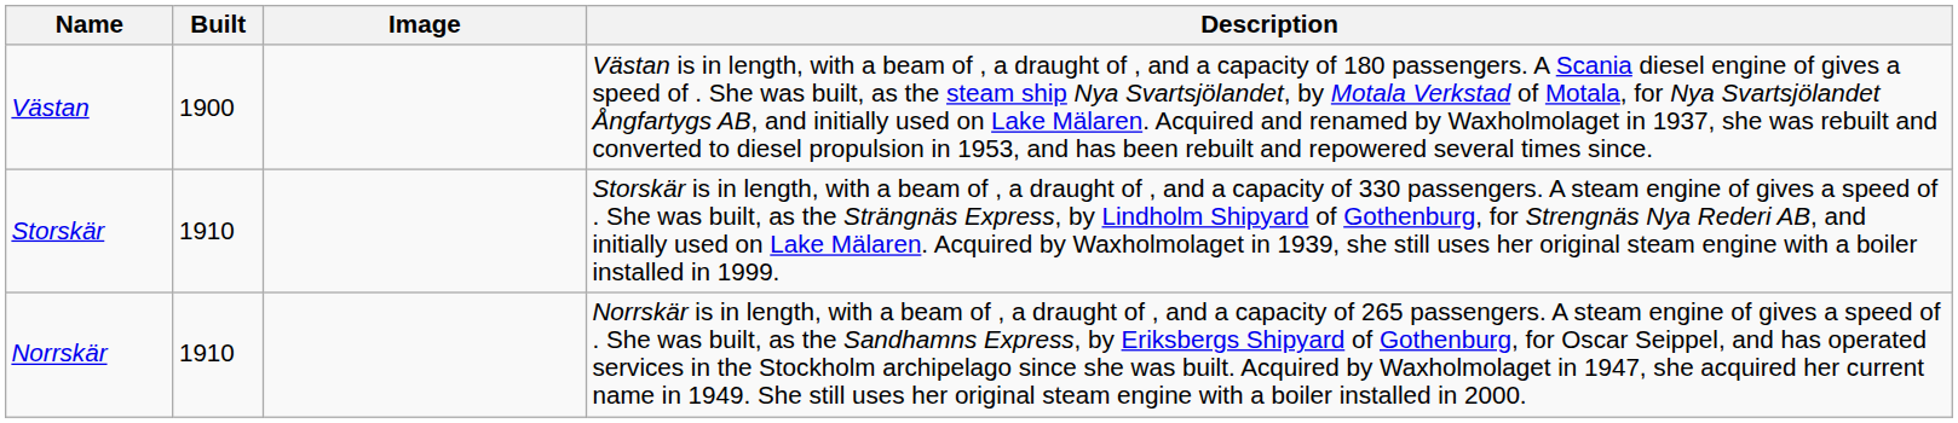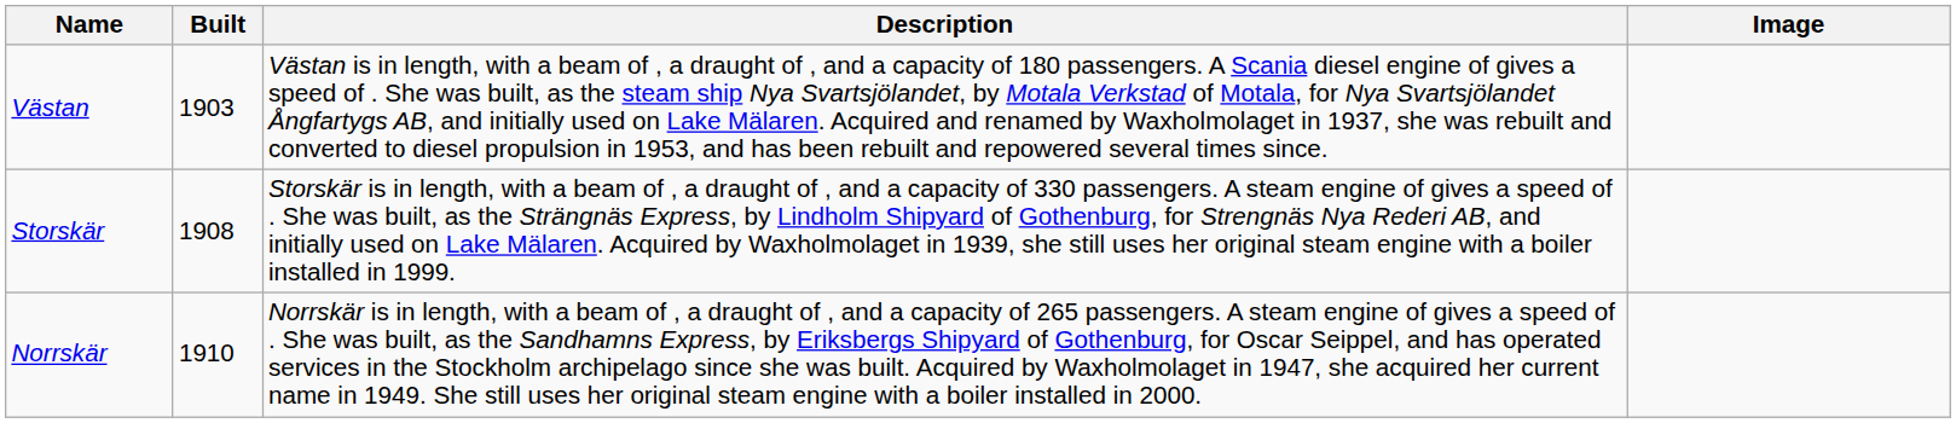 <table class="wikitable sortable">
 <tr>
 <th width="100">Name</th>
 <th width="50">Built</th>
+<th class="unsortable">Description</th>
 <th class="unsortable" width="200">Image</th>
-<th class="unsortable">Description</th>
 </tr>
 <tr ->
 <td><a href='#'><em>Västan</em></a></td>
-<td>1900</td>
+<td>1903</td>
+<td><em>Västan</em> is  in length, with a beam of , a draught of , and a capacity of 180 passengers. A <a href='#'>Scania</a> diesel engine of  gives a speed of . She was built, as the <a href='#'>steam ship</a> <em>Nya Svartsjölandet</em>, by <em><a href='#'>Motala Verkstad</a></em> of <a href='#'>Motala</a>, for <em>Nya Svartsjölandet Ångfartygs AB</em>, and initially used on <a href='#'>Lake Mälaren</a>. Acquired and renamed by Waxholmolaget in 1937, she was rebuilt and converted to diesel propulsion in 1953, and has been rebuilt and repowered several times since.</td>
 <td></td>
-<td><em>Västan</em> is  in length, with a beam of , a draught of , and a capacity of 180 passengers. A <a href='#'>Scania</a> diesel engine of  gives a speed of . She was built, as the <a href='#'>steam ship</a> <em>Nya Svartsjölandet</em>, by <em><a href='#'>Motala Verkstad</a></em> of <a href='#'>Motala</a>, for <em>Nya Svartsjölandet Ångfartygs AB</em>, and initially used on <a href='#'>Lake Mälaren</a>. Acquired and renamed by Waxholmolaget in 1937, she was rebuilt and converted to diesel propulsion in 1953, and has been rebuilt and repowered several times since.</td>
 </tr>
 <tr ->
 <td><a href='#'><em>Storskär</em></a></td>
-<td>1910</td>
+<td>1908</td>
+<td><em>Storskär</em> is  in length, with a beam of , a draught of , and a capacity of 330 passengers. A steam engine of  gives a speed of . She was built, as the <em>Strängnäs Express</em>, by <a href='#'>Lindholm Shipyard</a> of <a href='#'>Gothenburg</a>, for <em>Strengnäs Nya Rederi AB</em>, and initially used on <a href='#'>Lake Mälaren</a>. Acquired by Waxholmolaget in 1939, she still uses her original steam engine with a boiler installed in 1999.</td>
 <td></td>
-<td><em>Storskär</em> is  in length, with a beam of , a draught of , and a capacity of 330 passengers. A steam engine of  gives a speed of . She was built, as the <em>Strängnäs Express</em>, by <a href='#'>Lindholm Shipyard</a> of <a href='#'>Gothenburg</a>, for <em>Strengnäs Nya Rederi AB</em>, and initially used on <a href='#'>Lake Mälaren</a>. Acquired by Waxholmolaget in 1939, she still uses her original steam engine with a boiler installed in 1999.</td>
 </tr>
 <tr ->
 <td><a href='#'><em>Norrskär</em></a></td>
 <td>1910</td>
+<td><em>Norrskär</em> is  in length, with a beam of , a draught of , and a capacity of 265 passengers. A steam engine of  gives a speed of . She was built, as the <em>Sandhamns Express</em>, by <a href='#'>Eriksbergs Shipyard</a> of <a href='#'>Gothenburg</a>, for Oscar Seippel, and has operated services in the Stockholm archipelago since she was built. Acquired by Waxholmolaget in 1947, she acquired her current name in 1949. She still uses her original steam engine with a boiler installed in 2000.</td>
 <td></td>
-<td><em>Norrskär</em> is  in length, with a beam of , a draught of , and a capacity of 265 passengers. A steam engine of  gives a speed of . She was built, as the <em>Sandhamns Express</em>, by <a href='#'>Eriksbergs Shipyard</a> of <a href='#'>Gothenburg</a>, for Oscar Seippel, and has operated services in the Stockholm archipelago since she was built. Acquired by Waxholmolaget in 1947, she acquired her current name in 1949. She still uses her original steam engine with a boiler installed in 2000.</td>
 </tr>
 </table>
